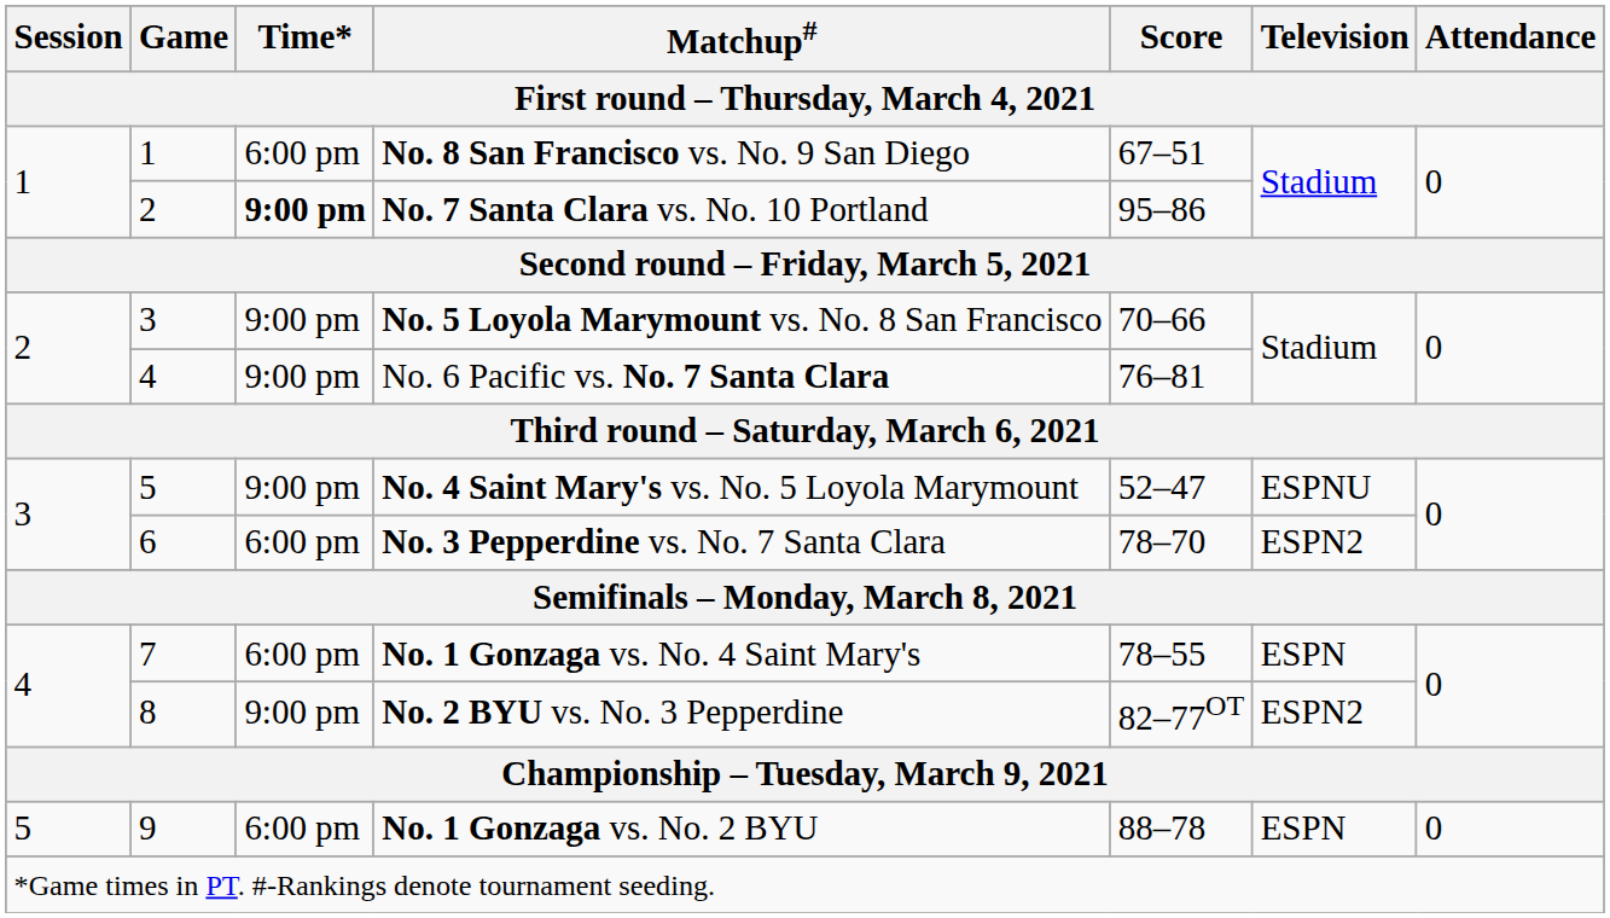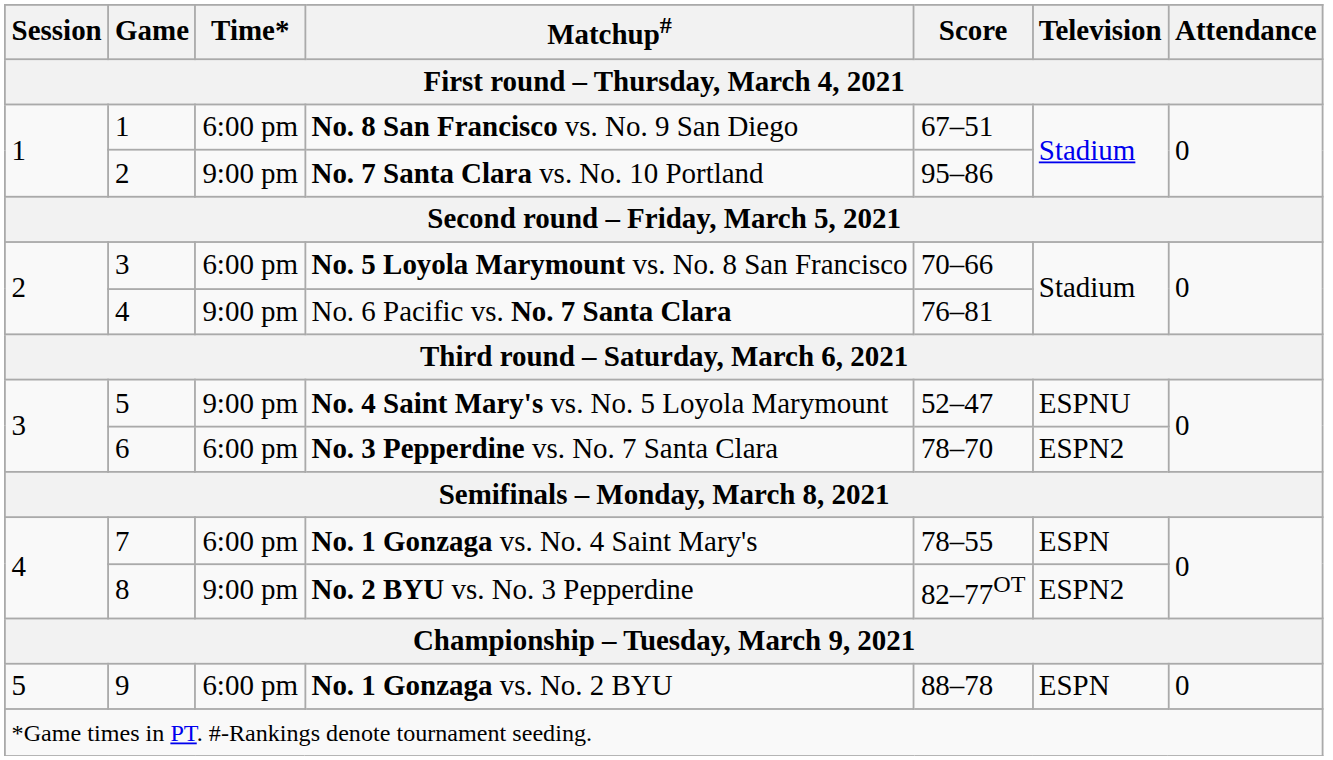 <table class="wikitable">
 <tr>
 <th>Session</th>
 <th>Game</th>
 <th>Time*</th>
 <th>Matchup<sup>#</sup></th>
 <th>Score</th>
 <th>Television</th>
 <th>Attendance</th>
 </tr>
 <tr>
 <th colspan="7">First round – Thursday, March 4, 2021</th>
 </tr>
 <tr>
 <td rowspan="2">1</td>
 <td>1</td>
 <td>6:00 pm</td>
 <td><strong>No. 8 San Francisco</strong> vs. No. 9 San Diego</td>
 <td>67–51</td>
 <td rowspan="2"><a href='#'>Stadium</a></td>
 <td rowspan="2">0</td>
 </tr>
 <tr>
 <td>2</td>
-<td><strong>9:00 pm</strong></td>
+<td>9:00 pm</td>
 <td><strong>No. 7 Santa Clara</strong> vs. No. 10 Portland</td>
 <td>95–86</td>
 </tr>
 <tr>
 <th colspan="7">Second round – Friday, March 5, 2021</th>
 </tr>
 <tr>
 <td rowspan="2">2</td>
 <td>3</td>
-<td>9:00 pm</td>
+<td>6:00 pm</td>
 <td><strong>No. 5 Loyola Marymount</strong> vs. No. 8 San Francisco</td>
 <td>70–66</td>
 <td rowspan="2">Stadium</td>
 <td rowspan="2">0</td>
 </tr>
 <tr>
 <td>4</td>
 <td>9:00 pm</td>
 <td>No. 6 Pacific vs. <strong>No. 7 Santa Clara</strong></td>
 <td>76–81</td>
 </tr>
 <tr>
 <th colspan="7">Third round – Saturday, March 6, 2021</th>
 </tr>
 <tr>
 <td rowspan="2">3</td>
 <td>5</td>
 <td>9:00 pm</td>
 <td><strong>No. 4 Saint Mary's</strong> vs. No. 5 Loyola Marymount</td>
 <td>52–47</td>
 <td>ESPNU</td>
 <td rowspan="2">0</td>
 </tr>
 <tr>
 <td>6</td>
 <td>6:00 pm</td>
 <td><strong>No. 3 Pepperdine</strong> vs. No. 7 Santa Clara</td>
 <td>78–70</td>
 <td>ESPN2</td>
 </tr>
 <tr>
 <th colspan="7">Semifinals – Monday, March 8, 2021</th>
 </tr>
 <tr>
 <td rowspan="2">4</td>
 <td>7</td>
 <td>6:00 pm</td>
 <td><strong>No. 1 Gonzaga</strong> vs. No. 4 Saint Mary's</td>
 <td>78–55</td>
 <td>ESPN</td>
 <td rowspan="2">0</td>
 </tr>
 <tr>
 <td>8</td>
 <td>9:00 pm</td>
 <td><strong>No. 2 BYU</strong> vs. No. 3 Pepperdine</td>
 <td>82–77<sup>OT</sup></td>
 <td>ESPN2</td>
 </tr>
 <tr>
 <th colspan="7">Championship – Tuesday, March 9, 2021</th>
 </tr>
 <tr>
 <td>5</td>
 <td>9</td>
 <td>6:00 pm</td>
 <td><strong>No. 1 Gonzaga</strong> vs. No. 2 BYU</td>
 <td>88–78</td>
 <td>ESPN</td>
 <td>0</td>
 </tr>
 <tr>
 <td colspan="7"><small>*Game times in <a href='#'>PT</a>. #-Rankings denote tournament seeding.</small></td>
 </tr>
 </table>
